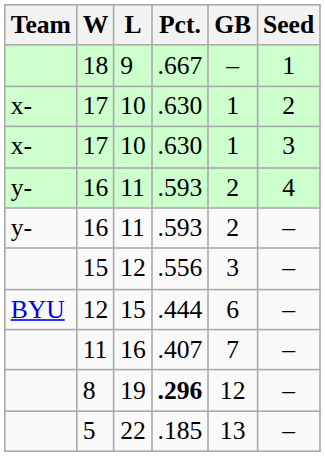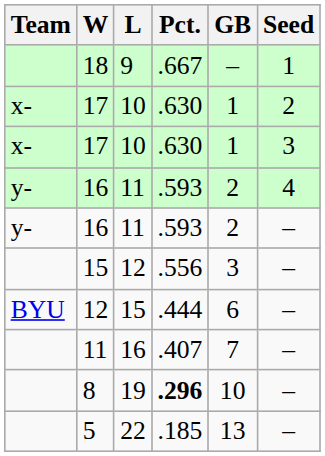 <table class=wikitable>
 <tr>
 <th>Team</th>
 <th>W</th>
 <th>L</th>
 <th>Pct.</th>
 <th>GB</th>
 <th>Seed</th>
 </tr>
 <tr bgcolor="#ccffcc">
 <td></td>
 <td>18</td>
 <td>9</td>
 <td>.667</td>
 <td style="text-align:center;">–</td>
 <td style="text-align:center;">1</td>
 </tr>
 <tr bgcolor="#ccffcc">
 <td>x-</td>
 <td>17</td>
 <td>10</td>
 <td>.630</td>
 <td style="text-align:center;">1</td>
 <td style="text-align:center;">2</td>
 </tr>
 <tr bgcolor="#ccffcc">
 <td>x-</td>
 <td>17</td>
 <td>10</td>
 <td>.630</td>
 <td style="text-align:center;">1</td>
 <td style="text-align:center;">3</td>
 </tr>
 <tr bgcolor="#ccffcc">
 <td>y-</td>
 <td>16</td>
 <td>11</td>
 <td>.593</td>
 <td style="text-align:center;">2</td>
 <td style="text-align:center;">4</td>
 </tr>
 <tr>
 <td>y-</td>
 <td>16</td>
 <td>11</td>
 <td>.593</td>
 <td style="text-align:center;">2</td>
 <td style="text-align:center;">–</td>
 </tr>
 <tr>
 <td></td>
 <td>15</td>
 <td>12</td>
 <td>.556</td>
 <td style="text-align:center;">3</td>
 <td style="text-align:center;">–</td>
 </tr>
 <tr>
 <td><a href='#'>BYU</a></td>
 <td>12</td>
 <td>15</td>
 <td>.444</td>
 <td style="text-align:center;">6</td>
 <td style="text-align:center;">–</td>
 </tr>
 <tr>
 <td></td>
 <td>11</td>
 <td>16</td>
 <td>.407</td>
 <td style="text-align:center;">7</td>
 <td style="text-align:center;">–</td>
 </tr>
 <tr>
 <td></td>
 <td>8</td>
 <td>19</td>
 <td><strong>.296</strong></td>
-<td style="text-align:center;">12</td>
+<td style="text-align:center;">10</td>
 <td style="text-align:center;">–</td>
 </tr>
 <tr>
 <td></td>
 <td>5</td>
 <td>22</td>
 <td>.185</td>
 <td style="text-align:center;">13</td>
 <td style="text-align:center;">–</td>
 </tr>
 </table>
